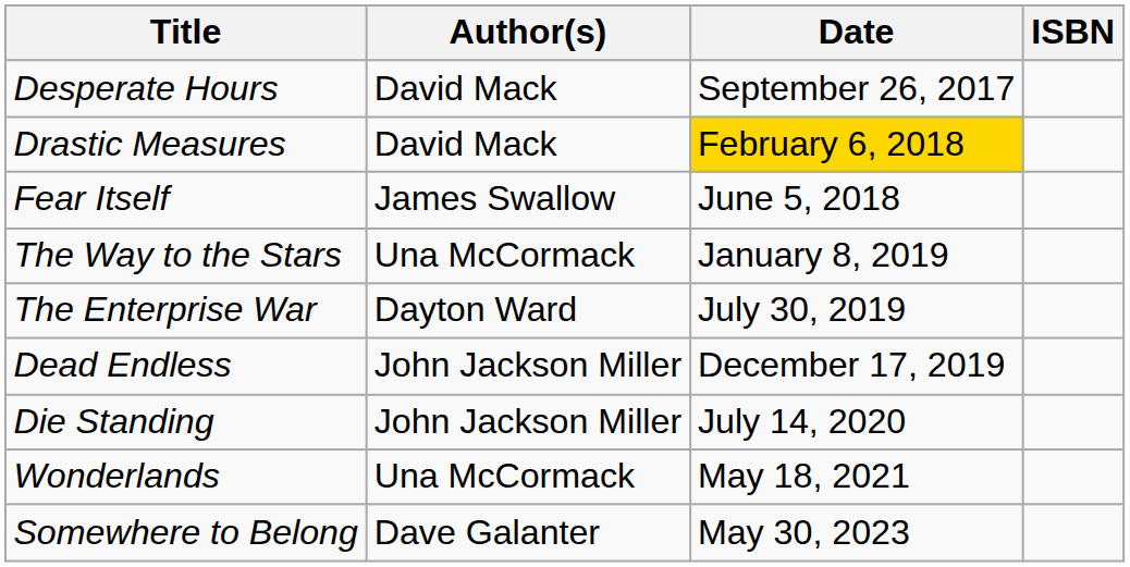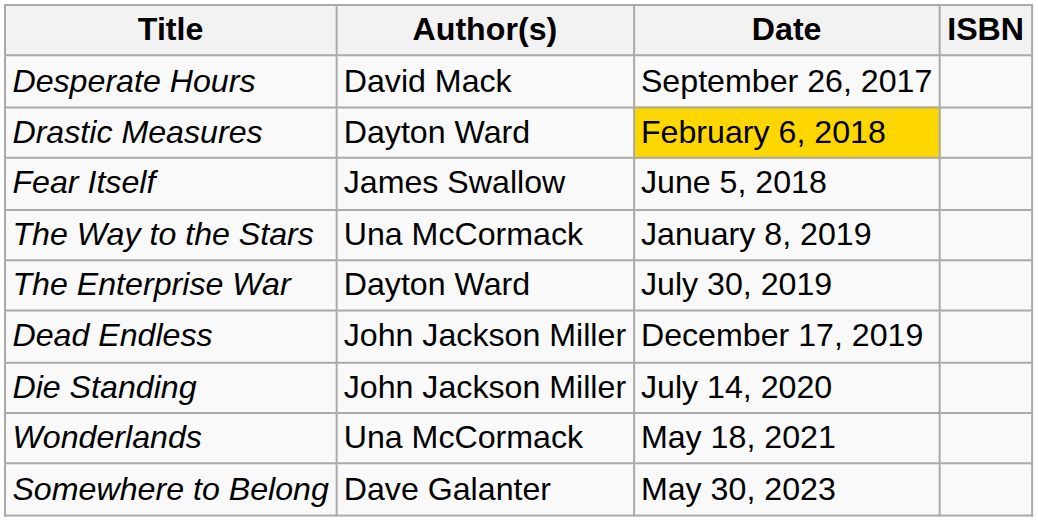 <table class="wikitable">
 <tr>
 <th>Title</th>
 <th>Author(s)</th>
 <th>Date</th>
 <th>ISBN</th>
 </tr>
 <tr>
 <td><em>Desperate Hours</em></td>
 <td>David Mack</td>
 <td>September 26, 2017</td>
 <td></td>
 </tr>
 <tr>
 <td><em>Drastic Measures</em></td>
-<td>David Mack</td>
+<td>Dayton Ward</td>
 <td style="background: gold;">February 6, 2018</td>
 <td></td>
 </tr>
 <tr>
 <td><em>Fear Itself</em></td>
 <td>James Swallow</td>
 <td>June 5, 2018</td>
 <td></td>
 </tr>
 <tr>
 <td><em>The Way to the Stars</em></td>
 <td>Una McCormack</td>
 <td>January 8, 2019</td>
 <td></td>
 </tr>
 <tr>
 <td><em>The Enterprise War</em></td>
 <td>Dayton Ward</td>
 <td>July 30, 2019</td>
 <td></td>
 </tr>
 <tr>
 <td><em>Dead Endless</em></td>
 <td>John Jackson Miller</td>
 <td>December 17, 2019</td>
 <td></td>
 </tr>
 <tr>
 <td><em>Die Standing</em></td>
 <td>John Jackson Miller</td>
 <td>July 14, 2020</td>
 <td></td>
 </tr>
 <tr>
 <td><em>Wonderlands</em></td>
 <td>Una McCormack</td>
 <td>May 18, 2021</td>
 <td></td>
 </tr>
 <tr>
 <td><em>Somewhere to Belong</em></td>
 <td>Dave Galanter</td>
 <td>May 30, 2023</td>
 <td></td>
 </tr>
 </table>
